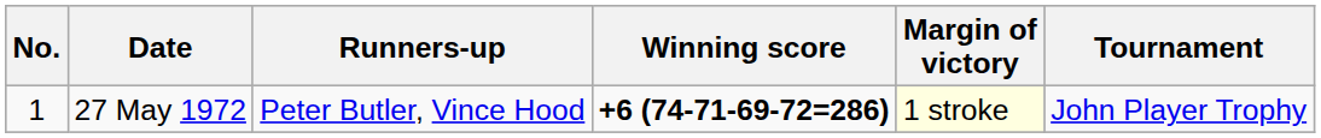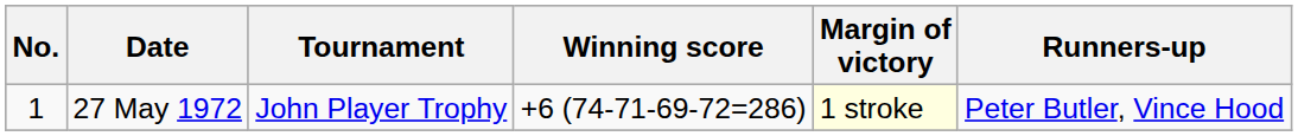 <table class="wikitable" style="font-size:95%;">
 <tr>
 <th>No.</th>
 <th>Date</th>
-<th>Runners-up</th>
+<th>Tournament</th>
 <th>Winning score</th>
 <th>Margin of<br>victory</th>
-<th>Tournament</th>
+<th>Runners-up</th>
 </tr>
 <tr>
 <td align=center>1</td>
 <td>27 May <a href='#'>1972</a></td>
+<td><a href='#'>John Player Trophy</a></td>
+<td>+6 (74-71-69-72=286)</td>
+<td style="background: lightyellow;">1 stroke</td>
 <td> <a href='#'>Peter Butler</a>,  <a href='#'>Vince Hood</a></td>
-<td><strong>+6 (74-71-69-72=286)</strong></td>
-<td style="background: lightyellow;">1 stroke</td>
-<td><a href='#'>John Player Trophy</a></td>
 </tr>
 </table>
